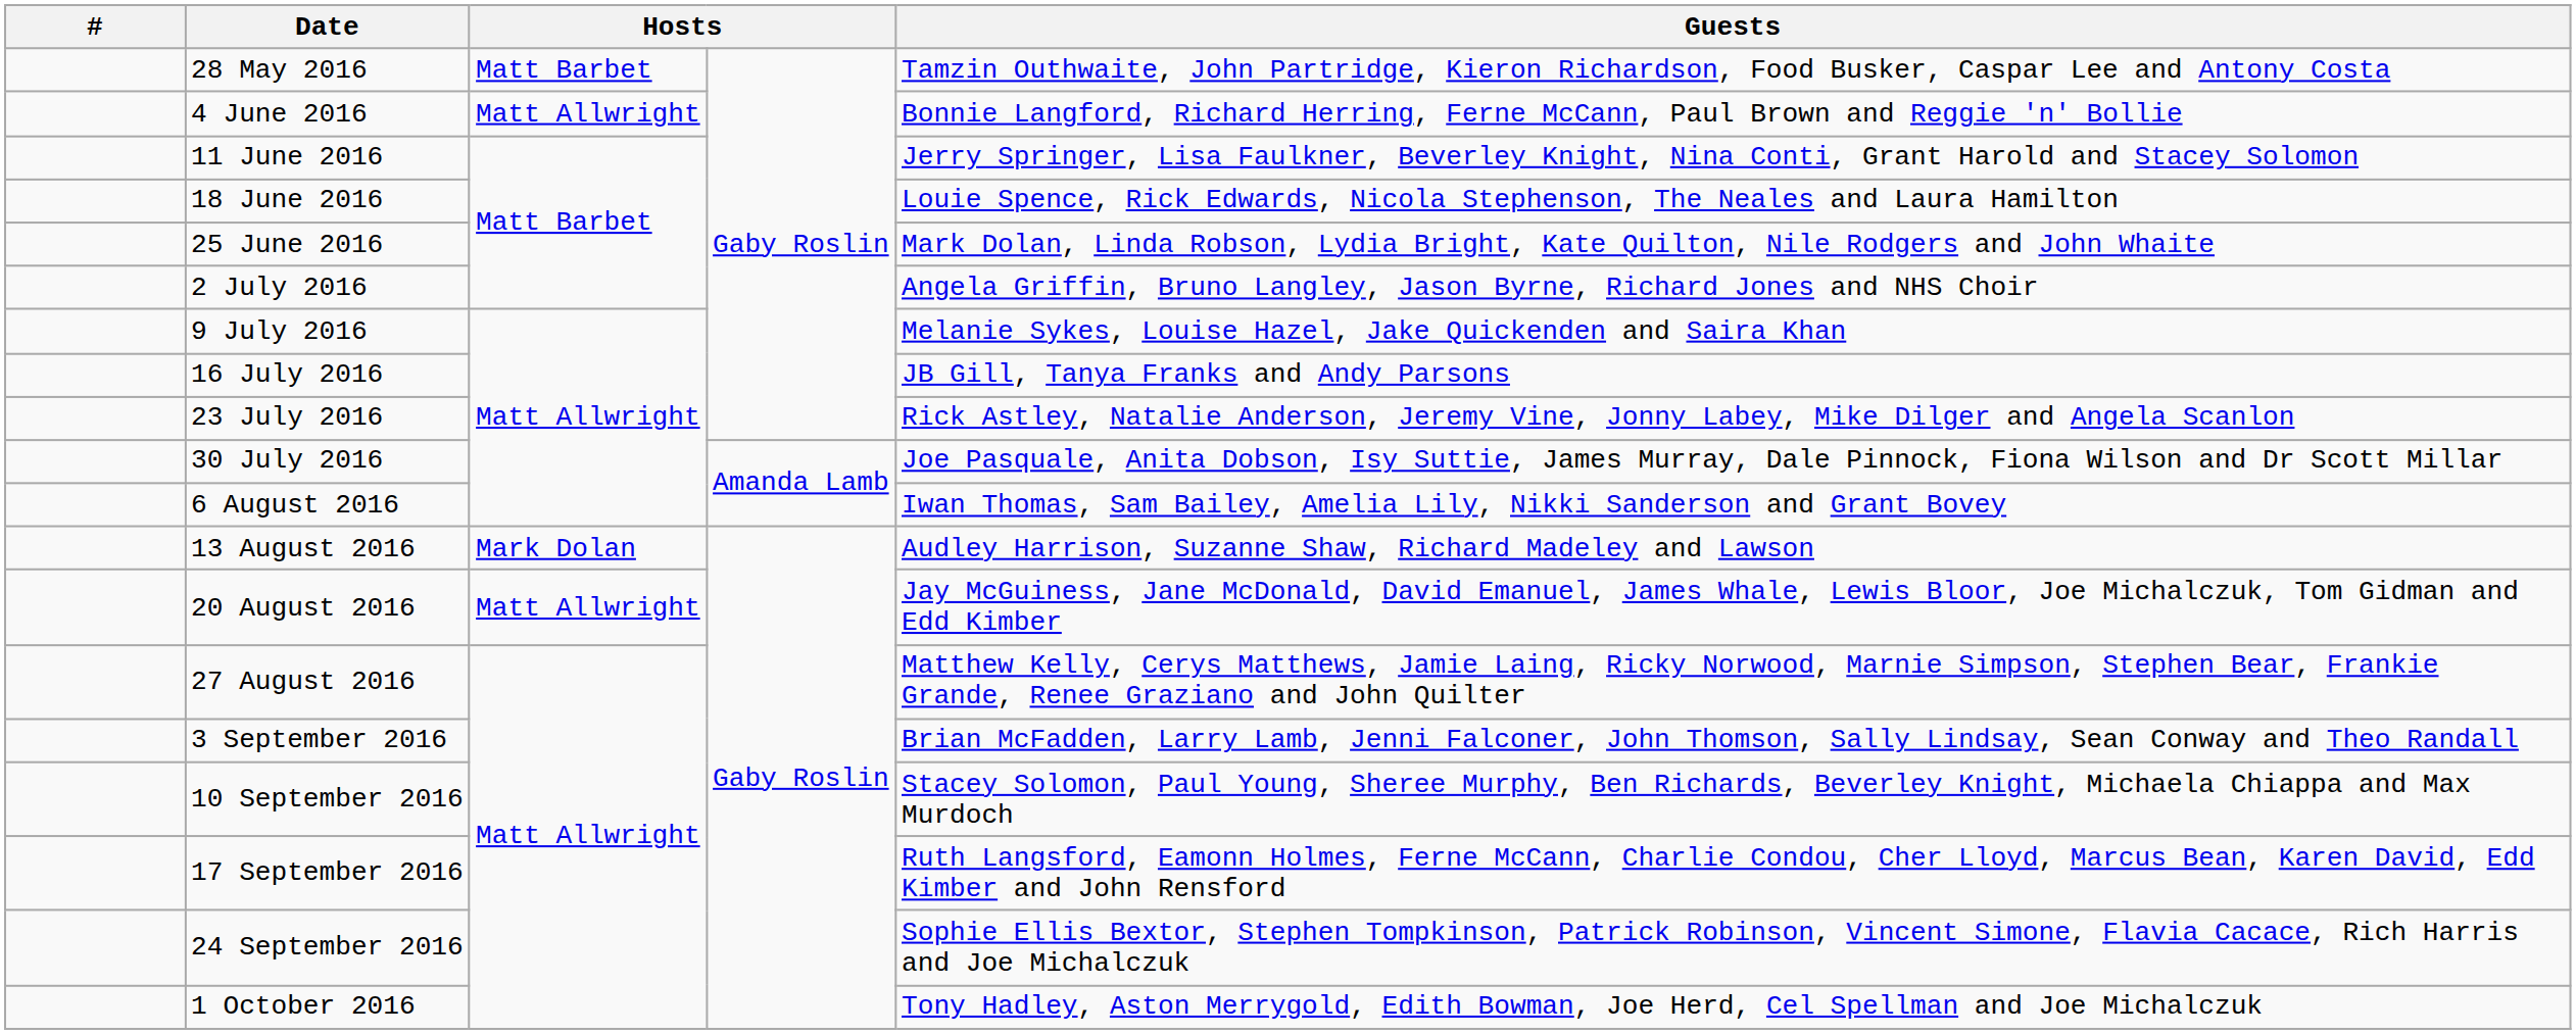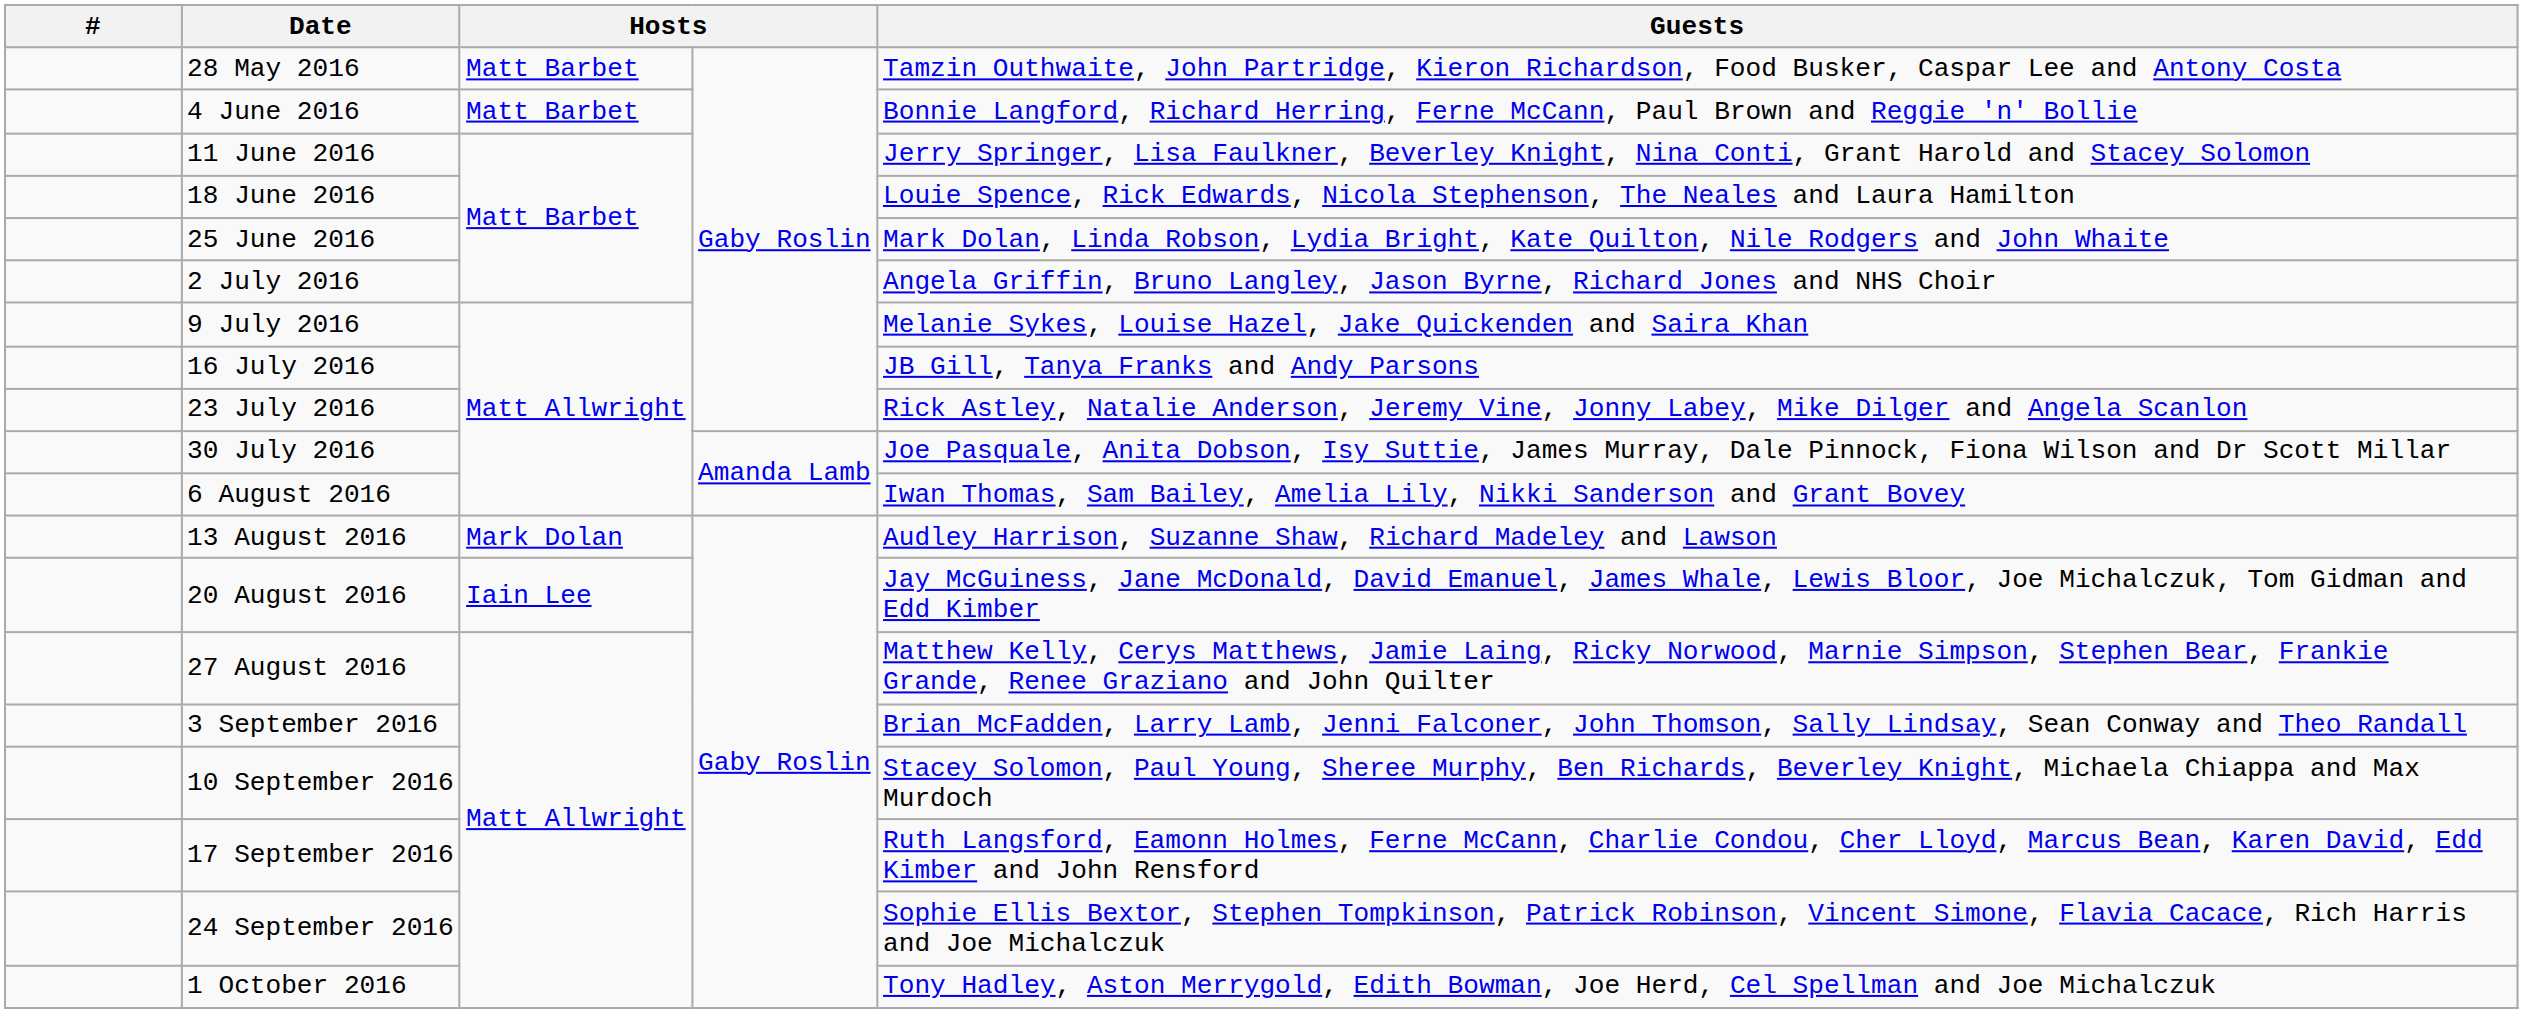 <table class="wikitable">
 <tr>
 <th style="width:7%;">#</th>
 <th>Date</th>
 <th colspan="2">Hosts</th>
 <th>Guests</th>
 </tr>
 <tr>
 <td></td>
 <td>28 May 2016</td>
 <td><a href='#'>Matt Barbet</a></td>
 <td rowspan="9"><a href='#'>Gaby Roslin</a></td>
 <td><a href='#'>Tamzin Outhwaite</a>, <a href='#'>John Partridge</a>, <a href='#'>Kieron Richardson</a>, Food Busker, Caspar Lee and <a href='#'>Antony Costa</a></td>
 </tr>
 <tr>
 <td></td>
 <td>4 June 2016</td>
-<td><a href='#'>Matt Allwright</a></td>
+<td><a href='#'>Matt Barbet</a></td>
 <td><a href='#'>Bonnie Langford</a>, <a href='#'>Richard Herring</a>, <a href='#'>Ferne McCann</a>, Paul Brown and <a href='#'>Reggie 'n' Bollie</a></td>
 </tr>
 <tr>
 <td></td>
 <td>11 June 2016</td>
 <td rowspan="4"><a href='#'>Matt Barbet</a></td>
 <td><a href='#'>Jerry Springer</a>, <a href='#'>Lisa Faulkner</a>, <a href='#'>Beverley Knight</a>, <a href='#'>Nina Conti</a>, Grant Harold and <a href='#'>Stacey Solomon</a></td>
 </tr>
 <tr>
 <td></td>
 <td>18 June 2016</td>
 <td><a href='#'>Louie Spence</a>, <a href='#'>Rick Edwards</a>, <a href='#'>Nicola Stephenson</a>, <a href='#'>The Neales</a> and Laura Hamilton</td>
 </tr>
 <tr>
 <td></td>
 <td>25 June 2016</td>
 <td><a href='#'>Mark Dolan</a>, <a href='#'>Linda Robson</a>, <a href='#'>Lydia Bright</a>, <a href='#'>Kate Quilton</a>, <a href='#'>Nile Rodgers</a> and <a href='#'>John Whaite</a></td>
 </tr>
 <tr>
 <td></td>
 <td>2 July 2016</td>
 <td><a href='#'>Angela Griffin</a>, <a href='#'>Bruno Langley</a>, <a href='#'>Jason Byrne</a>, <a href='#'>Richard Jones</a> and NHS Choir</td>
 </tr>
 <tr>
 <td></td>
 <td>9 July 2016</td>
 <td rowspan="5"><a href='#'>Matt Allwright</a></td>
 <td><a href='#'>Melanie Sykes</a>, <a href='#'>Louise Hazel</a>, <a href='#'>Jake Quickenden</a> and <a href='#'>Saira Khan</a></td>
 </tr>
 <tr>
 <td></td>
 <td>16 July 2016</td>
 <td><a href='#'>JB Gill</a>, <a href='#'>Tanya Franks</a> and <a href='#'>Andy Parsons</a></td>
 </tr>
 <tr>
 <td></td>
 <td>23 July 2016</td>
 <td><a href='#'>Rick Astley</a>, <a href='#'>Natalie Anderson</a>, <a href='#'>Jeremy Vine</a>, <a href='#'>Jonny Labey</a>, <a href='#'>Mike Dilger</a> and <a href='#'>Angela Scanlon</a></td>
 </tr>
 <tr>
 <td></td>
 <td>30 July 2016</td>
 <td rowspan="2"><a href='#'>Amanda Lamb</a></td>
 <td><a href='#'>Joe Pasquale</a>, <a href='#'>Anita Dobson</a>, <a href='#'>Isy Suttie</a>, James Murray, Dale Pinnock, Fiona Wilson and Dr Scott Millar</td>
 </tr>
 <tr>
 <td></td>
 <td>6 August 2016</td>
 <td><a href='#'>Iwan Thomas</a>, <a href='#'>Sam Bailey</a>, <a href='#'>Amelia Lily</a>, <a href='#'>Nikki Sanderson</a> and <a href='#'>Grant Bovey</a></td>
 </tr>
 <tr>
 <td></td>
 <td>13 August 2016</td>
 <td><a href='#'>Mark Dolan</a></td>
 <td rowspan="8"><a href='#'>Gaby Roslin</a></td>
 <td><a href='#'>Audley Harrison</a>, <a href='#'>Suzanne Shaw</a>, <a href='#'>Richard Madeley</a> and <a href='#'>Lawson</a></td>
 </tr>
 <tr>
 <td></td>
 <td>20 August 2016</td>
-<td><a href='#'>Matt Allwright</a></td>
+<td><a href='#'>Iain Lee</a></td>
 <td><a href='#'>Jay McGuiness</a>, <a href='#'>Jane McDonald</a>, <a href='#'>David Emanuel</a>, <a href='#'>James Whale</a>, <a href='#'>Lewis Bloor</a>, Joe Michalczuk, Tom Gidman and <a href='#'>Edd Kimber</a></td>
 </tr>
 <tr>
 <td></td>
 <td>27 August 2016</td>
 <td rowspan="6"><a href='#'>Matt Allwright</a></td>
 <td><a href='#'>Matthew Kelly</a>, <a href='#'>Cerys Matthews</a>, <a href='#'>Jamie Laing</a>, <a href='#'>Ricky Norwood</a>, <a href='#'>Marnie Simpson</a>, <a href='#'>Stephen Bear</a>, <a href='#'>Frankie Grande</a>, <a href='#'>Renee Graziano</a> and John Quilter</td>
 </tr>
 <tr>
 <td></td>
 <td>3 September 2016</td>
 <td><a href='#'>Brian McFadden</a>, <a href='#'>Larry Lamb</a>, <a href='#'>Jenni Falconer</a>,  <a href='#'>John Thomson</a>, <a href='#'>Sally Lindsay</a>, Sean Conway and <a href='#'>Theo Randall</a></td>
 </tr>
 <tr>
 <td></td>
 <td>10 September 2016</td>
 <td><a href='#'>Stacey Solomon</a>, <a href='#'>Paul Young</a>, <a href='#'>Sheree Murphy</a>, <a href='#'>Ben Richards</a>, <a href='#'>Beverley Knight</a>, Michaela Chiappa and Max Murdoch</td>
 </tr>
 <tr>
 <td></td>
 <td>17 September 2016</td>
 <td><a href='#'>Ruth Langsford</a>, <a href='#'>Eamonn Holmes</a>, <a href='#'>Ferne McCann</a>, <a href='#'>Charlie Condou</a>, <a href='#'>Cher Lloyd</a>,  <a href='#'>Marcus Bean</a>, <a href='#'>Karen David</a>, <a href='#'>Edd Kimber</a> and John Rensford</td>
 </tr>
 <tr>
 <td></td>
 <td>24 September 2016</td>
 <td><a href='#'>Sophie Ellis Bextor</a>, <a href='#'>Stephen Tompkinson</a>, <a href='#'>Patrick Robinson</a>, <a href='#'>Vincent Simone</a>, <a href='#'>Flavia Cacace</a>, Rich Harris and Joe Michalczuk</td>
 </tr>
 <tr>
 <td></td>
 <td>1 October 2016</td>
 <td><a href='#'>Tony Hadley</a>, <a href='#'>Aston Merrygold</a>, <a href='#'>Edith Bowman</a>, Joe Herd, <a href='#'>Cel Spellman</a> and Joe Michalczuk</td>
 </tr>
 </table>
